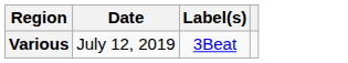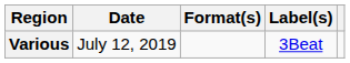 <table class="wikitable plainrowheaders" style="text-align:center">
 <tr>
 <th scope="col">Region</th>
 <th scope="col">Date</th>
+<th scope="col">Format(s)</th>
 <th scope="col">Label(s)</th>
 <th scope="col"></th>
 </tr>
 <tr>
 <th scope="row">Various</th>
 <td>July 12, 2019</td>
+<td></td>
 <td><a href='#'>3Beat</a></td>
 <td></td>
 </tr>
 </table>
